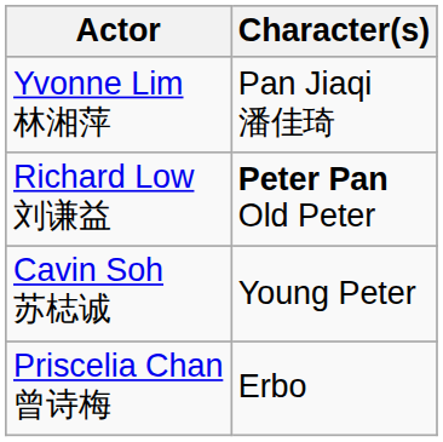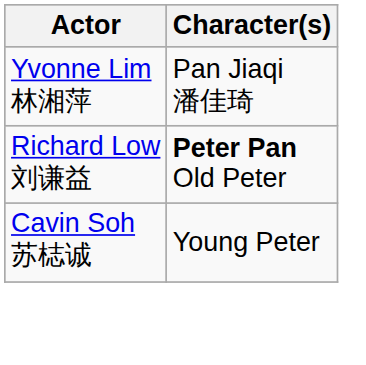 <table class="wikitable">
 <tr>
 <th>Actor</th>
 <th>Character(s)</th>
 </tr>
 <tr>
 <td><a href='#'>Yvonne Lim</a> <br> 林湘萍</td>
 <td>Pan Jiaqi <br>潘佳琦</td>
 </tr>
 <tr>
 <td><a href='#'>Richard Low</a> <br> 刘谦益</td>
 <td><strong>Peter Pan</strong> <br> Old Peter</td>
 </tr>
 <tr>
 <td><a href='#'>Cavin Soh</a> <br> 苏梽诚</td>
 <td>Young Peter</td>
 </tr>
-<tr>
-<td><a href='#'>Priscelia Chan</a> <br> 曾诗梅</td>
-<td>Erbo</td>
-</tr>
 </table>
